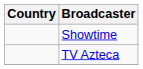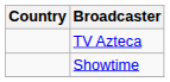 <table class="wikitable">
 <tr>
 <th align=center>Country</th>
 <th align=center>Broadcaster</th>
 </tr>
 <tr>
 <td></td>
-<td><a href='#'>Showtime</a></td>
+<td><a href='#'>TV Azteca</a></td>
 </tr>
 <tr>
 <td></td>
-<td><a href='#'>TV Azteca</a></td>
+<td><a href='#'>Showtime</a></td>
 </tr>
 <tr>
 </tr>
 </table>
